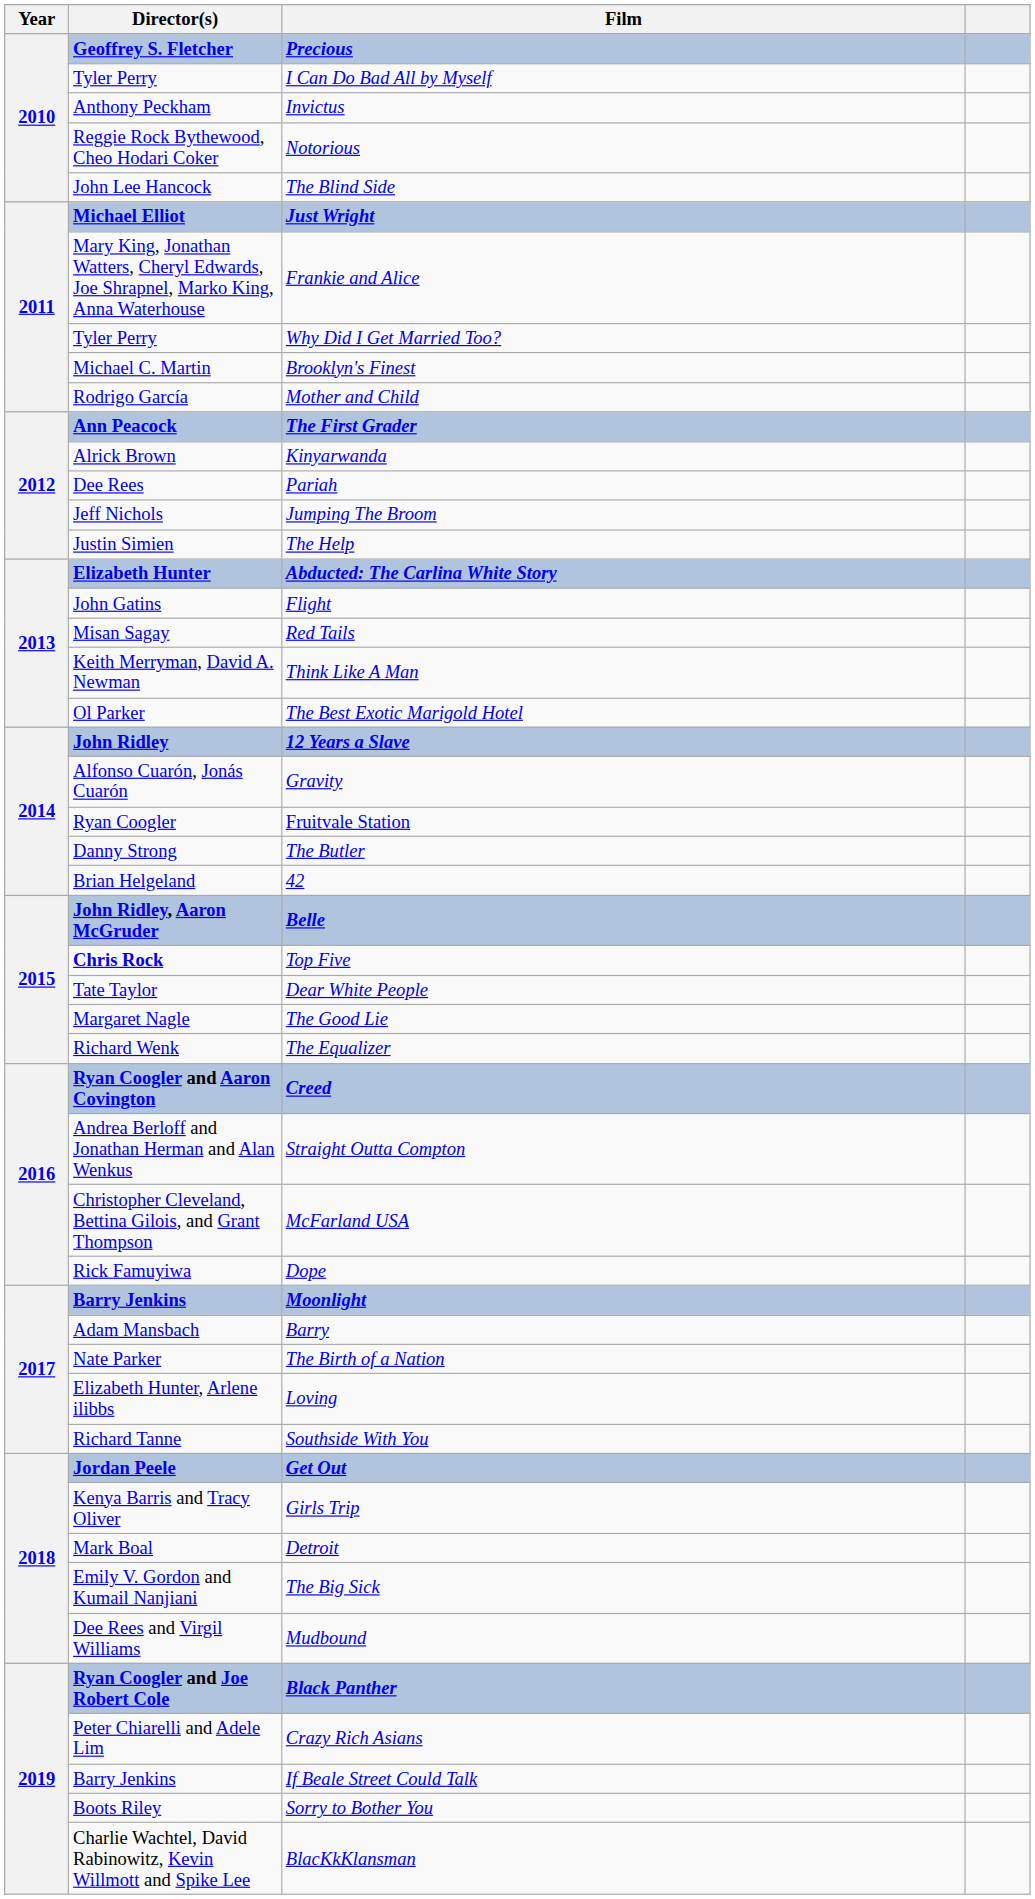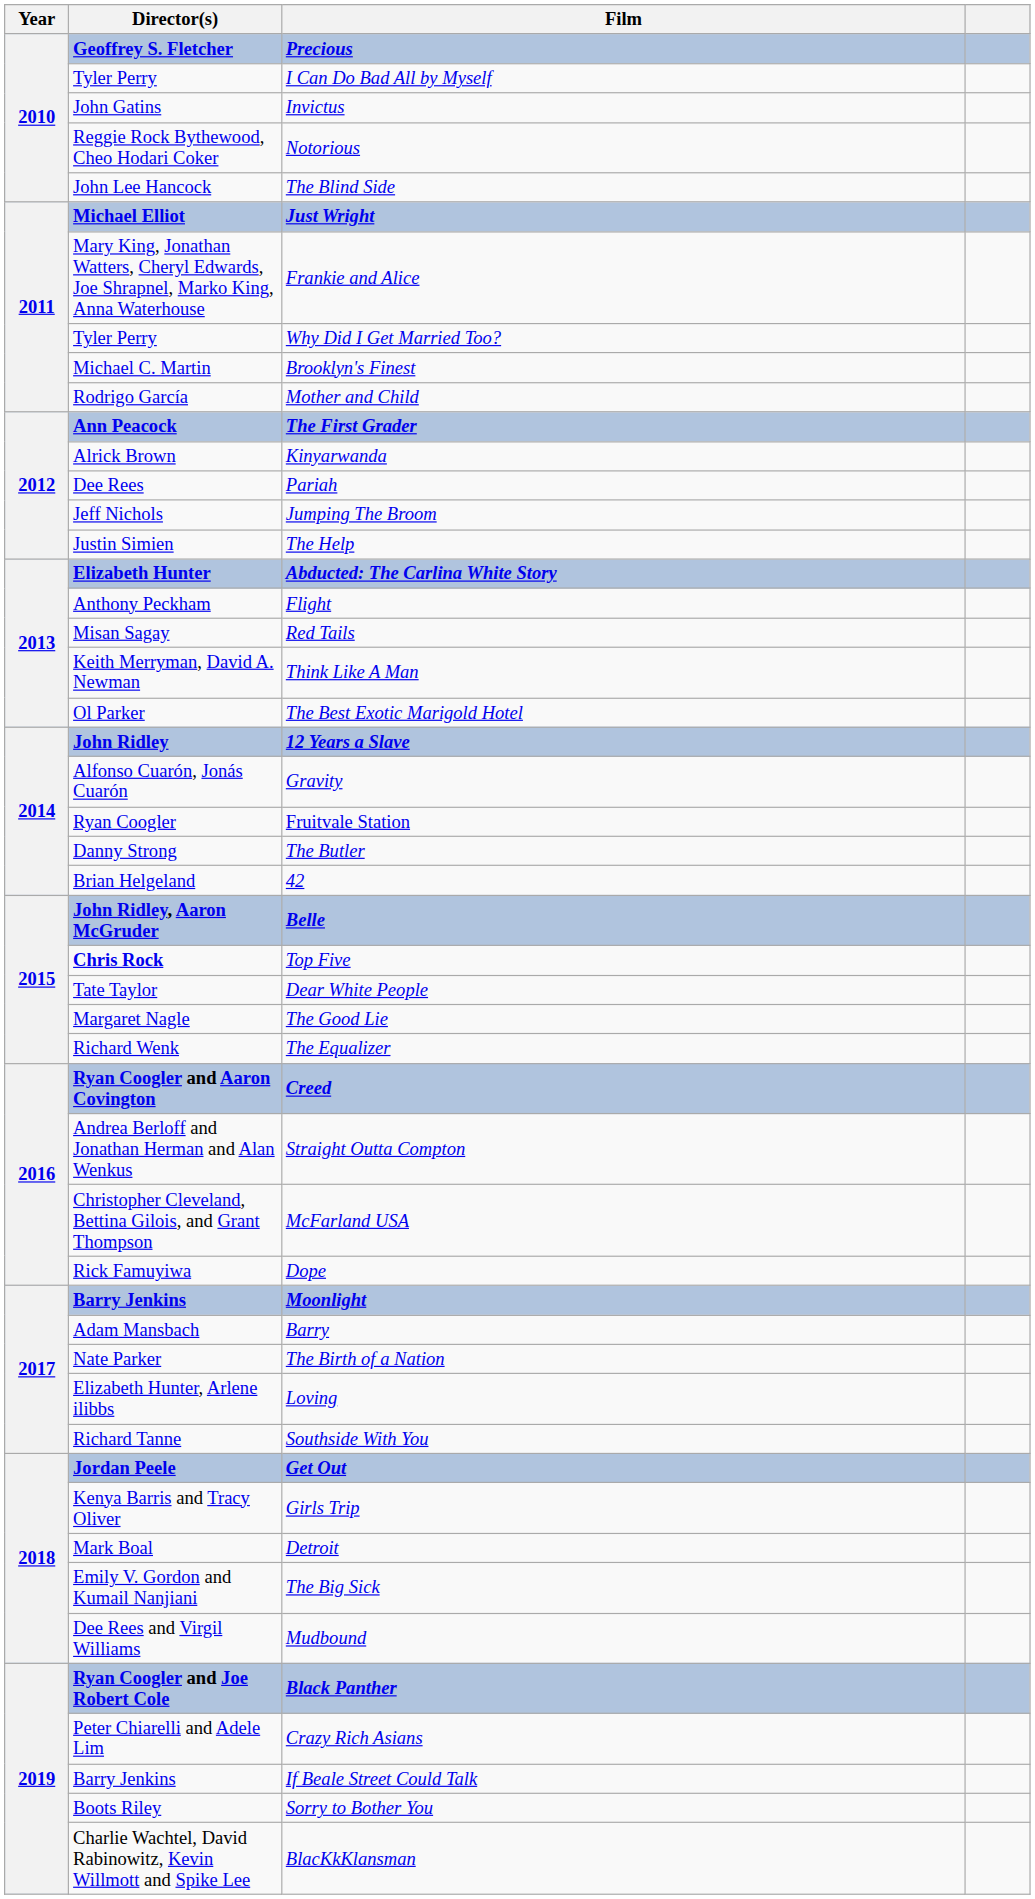 <table class="wikitable" style="width:70%;">
 <tr style="background:#bebebe;">
 <th scope="col" style="width:3em;">Year</th>
 <th scope="col" style="width:11em;">Director(s)</th>
 <th scope="col">Film</th>
 <th scope="col" style="width:3em;"></th>
 </tr>
 <tr style="background:#B0C4DE; font-weight:bold;">
 <th scope="row" rowspan="5" style="text-align:center;"><a href='#'>2010</a></th>
 <td><a href='#'>Geoffrey S. Fletcher</a></td>
 <td><em><a href='#'>Precious</a></em></td>
 <td></td>
 </tr>
 <tr>
 <td><a href='#'>Tyler Perry</a></td>
 <td><em><a href='#'>I Can Do Bad All by Myself</a></em></td>
 <td></td>
 </tr>
 <tr>
-<td><a href='#'>Anthony Peckham</a></td>
+<td><a href='#'>John Gatins</a></td>
 <td><em><a href='#'>Invictus</a></em></td>
 <td></td>
 </tr>
 <tr>
 <td><a href='#'>Reggie Rock Bythewood</a>, <a href='#'>Cheo Hodari Coker</a></td>
 <td><em><a href='#'>Notorious</a></em></td>
 <td></td>
 </tr>
 <tr>
 <td><a href='#'>John Lee Hancock</a></td>
 <td><em><a href='#'>The Blind Side</a></em></td>
 <td></td>
 </tr>
 <tr style="background:#B0C4DE; font-weight:bold;">
 <th scope="row" rowspan="5" style="text-align:center;"><a href='#'>2011</a></th>
 <td><a href='#'>Michael Elliot</a></td>
 <td><em><a href='#'>Just Wright</a></em></td>
 <td></td>
 </tr>
 <tr>
 <td><a href='#'>Mary King</a>, <a href='#'>Jonathan Watters</a>, <a href='#'>Cheryl Edwards</a>, <a href='#'>Joe Shrapnel</a>,  <a href='#'>Marko King</a>, <a href='#'>Anna Waterhouse</a></td>
 <td><em><a href='#'>Frankie and Alice</a></em></td>
 <td></td>
 </tr>
 <tr>
 <td><a href='#'>Tyler Perry</a></td>
 <td><em><a href='#'>Why Did I Get Married Too?</a></em></td>
 <td></td>
 </tr>
 <tr>
 <td><a href='#'>Michael C. Martin</a></td>
 <td><em><a href='#'>Brooklyn's Finest</a></em></td>
 <td></td>
 </tr>
 <tr>
 <td><a href='#'>Rodrigo García</a></td>
 <td><em><a href='#'>Mother and Child</a></em></td>
 <td></td>
 </tr>
 <tr style="background:#B0C4DE; font-weight:bold;">
 <th scope="row" rowspan="5" style="text-align:center;"><a href='#'>2012</a></th>
 <td><a href='#'>Ann Peacock</a></td>
 <td><em><a href='#'>The First Grader</a></em></td>
 <td></td>
 </tr>
 <tr>
 <td><a href='#'>Alrick Brown</a></td>
 <td><em><a href='#'>Kinyarwanda</a></em></td>
 <td></td>
 </tr>
 <tr>
 <td><a href='#'>Dee Rees</a></td>
 <td><em><a href='#'>Pariah</a></em></td>
 <td></td>
 </tr>
 <tr>
 <td><a href='#'>Jeff Nichols</a></td>
 <td><em><a href='#'>Jumping The Broom</a></em></td>
 <td></td>
 </tr>
 <tr>
 <td><a href='#'>Justin Simien</a></td>
 <td><em><a href='#'>The Help</a></em></td>
 </tr>
 <tr style="background:#B0C4DE; font-weight:bold;">
 <th scope="row" rowspan="5" style="text-align:center;"><a href='#'>2013</a></th>
 <td><a href='#'>Elizabeth Hunter</a></td>
 <td><em><a href='#'>Abducted: The Carlina White Story</a></em></td>
 <td></td>
 </tr>
 <tr>
-<td><a href='#'>John Gatins</a></td>
+<td><a href='#'>Anthony Peckham</a></td>
 <td><em><a href='#'>Flight</a></em></td>
 <td></td>
 </tr>
 <tr>
 <td><a href='#'>Misan Sagay</a></td>
 <td><em><a href='#'>Red Tails</a></em></td>
 <td></td>
 </tr>
 <tr>
 <td><a href='#'>Keith Merryman</a>, <a href='#'>David A. Newman</a></td>
 <td><em><a href='#'>Think Like A Man</a></em></td>
 <td></td>
 </tr>
 <tr>
 <td><a href='#'>Ol Parker</a></td>
 <td><em><a href='#'>The Best Exotic Marigold Hotel</a></em></td>
 <td></td>
 </tr>
 <tr style="background:#B0C4DE; font-weight:bold;">
 <th scope="row" rowspan="5" style="text-align:center;"><a href='#'>2014</a></th>
 <td><a href='#'>John Ridley</a></td>
 <td><em><a href='#'>12 Years a Slave</a></em></td>
 <td></td>
 </tr>
 <tr>
 <td><a href='#'>Alfonso Cuarón</a>, <a href='#'>Jonás Cuarón</a></td>
 <td><em><a href='#'>Gravity</a></em></td>
 <td></td>
 </tr>
 <tr>
 <td><a href='#'>Ryan Coogler</a></td>
 <td><a href='#'>Fruitvale Station</a></td>
 <td></td>
 </tr>
 <tr>
 <td><a href='#'>Danny Strong</a></td>
 <td><em><a href='#'>The Butler</a></em></td>
 <td></td>
 </tr>
 <tr>
 <td><a href='#'>Brian Helgeland</a></td>
 <td><em><a href='#'>42</a></em></td>
 <td></td>
 </tr>
 <tr style="background:#B0C4DE; font-weight:bold;">
 <th scope="row" rowspan="5" style="text-align:center;"><a href='#'>2015</a></th>
 <td><a href='#'>John Ridley</a>, <a href='#'>Aaron McGruder</a></td>
 <td><em><a href='#'>Belle</a></em></td>
 <td></td>
 </tr>
 <tr>
 <td><strong><a href='#'>Chris Rock</a></strong></td>
 <td><em><a href='#'>Top Five</a></em></td>
 <td></td>
 </tr>
 <tr>
 <td><a href='#'>Tate Taylor</a></td>
 <td><em><a href='#'>Dear White People</a></em></td>
 <td></td>
 </tr>
 <tr>
 <td><a href='#'>Margaret Nagle</a></td>
 <td><em><a href='#'>The Good Lie</a></em></td>
 <td></td>
 </tr>
 <tr>
 <td><a href='#'>Richard Wenk</a></td>
 <td><em><a href='#'>The Equalizer</a></em></td>
 <td></td>
 </tr>
 <tr style="background:#B0C4DE; font-weight:bold;">
 <th scope="row" rowspan="4" style="text-align:center;"><a href='#'>2016</a></th>
 <td><a href='#'>Ryan Coogler</a> and <a href='#'>Aaron Covington</a></td>
 <td><em><a href='#'>Creed</a></em></td>
 <td></td>
 </tr>
 <tr>
 <td><a href='#'>Andrea Berloff</a> and <a href='#'>Jonathan Herman</a> and <a href='#'>Alan Wenkus</a></td>
 <td><em><a href='#'>Straight Outta Compton</a></em></td>
 <td></td>
 </tr>
 <tr>
 <td><a href='#'>Christopher Cleveland</a>, <a href='#'>Bettina Gilois</a>, and <a href='#'>Grant Thompson</a></td>
 <td><em><a href='#'>McFarland USA</a></em></td>
 <td></td>
 </tr>
 <tr>
 <td><a href='#'>Rick Famuyiwa</a></td>
 <td><em><a href='#'>Dope</a></em></td>
 <td></td>
 </tr>
 <tr style="background:#B0C4DE; font-weight:bold;">
 <th scope="row" rowspan="5" style="text-align:center;"><a href='#'>2017</a></th>
 <td><a href='#'>Barry Jenkins</a></td>
 <td><em><a href='#'>Moonlight</a></em></td>
 <td></td>
 </tr>
 <tr>
 <td><a href='#'>Adam Mansbach</a></td>
 <td><em><a href='#'>Barry</a></em></td>
 <td></td>
 </tr>
 <tr>
 <td><a href='#'>Nate Parker</a></td>
 <td><em><a href='#'>The Birth of a Nation</a></em></td>
 <td></td>
 </tr>
 <tr>
 <td><a href='#'>Elizabeth Hunter</a>, <a href='#'>Arlene ilibbs</a></td>
 <td><em><a href='#'>Loving</a></em></td>
 <td></td>
 </tr>
 <tr>
 <td><a href='#'>Richard Tanne</a></td>
 <td><em><a href='#'>Southside With You</a></em></td>
 <td></td>
 </tr>
 <tr style="background:#B0C4DE; font-weight:bold;">
 <th scope="row" rowspan="5" style="text-align:center;"><a href='#'>2018</a></th>
 <td><a href='#'>Jordan Peele</a></td>
 <td><em><a href='#'>Get Out</a></em></td>
 <td></td>
 </tr>
 <tr>
 <td><a href='#'>Kenya Barris</a> and <a href='#'>Tracy Oliver</a></td>
 <td><em><a href='#'>Girls Trip</a></em></td>
 <td></td>
 </tr>
 <tr>
 <td><a href='#'>Mark Boal</a></td>
 <td><em><a href='#'>Detroit</a></em></td>
 <td></td>
 </tr>
 <tr>
 <td><a href='#'>Emily V. Gordon</a> and <a href='#'>Kumail Nanjiani</a></td>
 <td><em><a href='#'>The Big Sick</a></em></td>
 <td></td>
 </tr>
 <tr>
 <td><a href='#'>Dee Rees</a> and <a href='#'>Virgil Williams</a></td>
 <td><em><a href='#'>Mudbound</a></em></td>
 <td></td>
 </tr>
 <tr style="background:#B0C4DE; font-weight:bold;">
 <th scope="row" rowspan="5" style="text-align:center;"><a href='#'>2019</a></th>
 <td><a href='#'>Ryan Coogler</a> and <a href='#'>Joe Robert Cole</a></td>
 <td><em><a href='#'>Black Panther</a></em></td>
 <td></td>
 </tr>
 <tr>
 <td><a href='#'>Peter Chiarelli</a> and <a href='#'>Adele Lim</a></td>
 <td><em><a href='#'>Crazy Rich Asians</a></em></td>
 <td></td>
 </tr>
 <tr>
 <td><a href='#'>Barry Jenkins</a></td>
 <td><em><a href='#'>If Beale Street Could Talk</a></em></td>
 <td></td>
 </tr>
 <tr>
 <td><a href='#'>Boots Riley</a></td>
 <td><em><a href='#'>Sorry to Bother You</a></em></td>
 <td></td>
 </tr>
 <tr>
 <td>Charlie Wachtel, David Rabinowitz, <a href='#'>Kevin Willmott</a> and <a href='#'>Spike Lee</a></td>
 <td><em><a href='#'>BlacKkKlansman</a></em></td>
 <td></td>
 </tr>
 </table>
